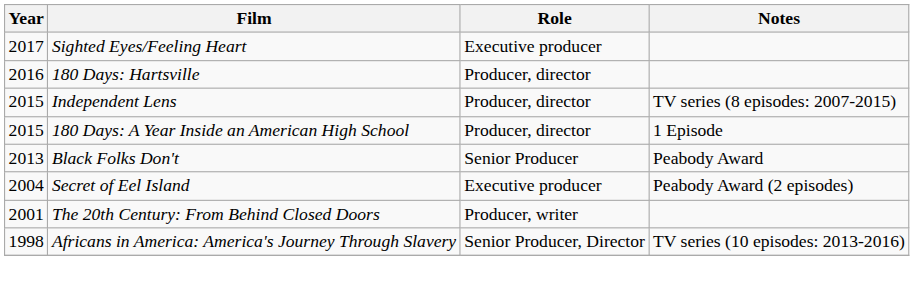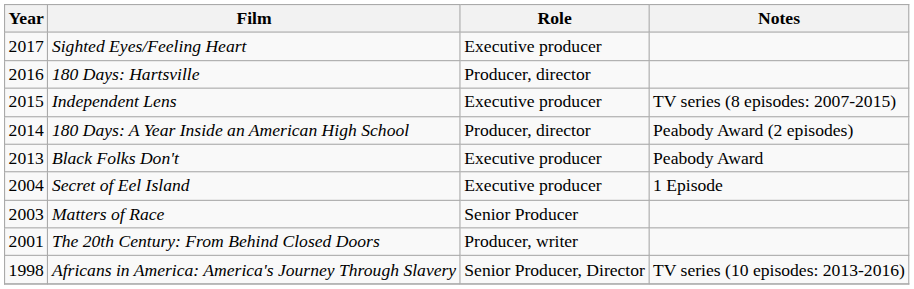 <table class="wikitable">
 <tr>
 <th>Year</th>
 <th>Film</th>
 <th>Role</th>
 <th>Notes</th>
 </tr>
 <tr>
 <td>2017</td>
 <td><em>Sighted Eyes/Feeling Heart</em></td>
 <td>Executive producer</td>
 <td></td>
 </tr>
 <tr>
 <td>2016</td>
 <td><em>180 Days: Hartsville</em></td>
 <td>Producer, director</td>
 <td></td>
 </tr>
 <tr>
 <td>2015</td>
 <td><em>Independent Lens</em></td>
-<td>Producer, director</td>
+<td>Executive producer</td>
 <td>TV series (8 episodes: 2007-2015)</td>
 </tr>
 <tr>
-<td>2015</td>
+<td>2014</td>
 <td><em>180 Days: A Year Inside an American High School </em></td>
 <td>Producer, director</td>
-<td>1 Episode</td>
+<td>Peabody Award (2 episodes)</td>
 </tr>
 <tr>
 <td>2013</td>
 <td><em>Black Folks Don't</em></td>
-<td>Senior Producer</td>
+<td>Executive producer</td>
 <td>Peabody Award</td>
 </tr>
 <tr>
 <td>2004</td>
 <td><em>Secret of Eel Island </em></td>
 <td>Executive producer</td>
-<td>Peabody Award (2 episodes)</td>
+<td>1 Episode</td>
+</tr>
+<tr>
+<td>2003</td>
+<td><em>Matters of Race</em></td>
+<td>Senior Producer</td>
+<td></td>
 </tr>
 <tr>
 <td>2001</td>
 <td><em>The 20th Century: From Behind Closed Doors </em></td>
 <td>Producer, writer</td>
 <td></td>
 </tr>
 <tr>
 <td>1998</td>
 <td><em>Africans in America: America's Journey Through Slavery </em></td>
 <td>Senior Producer, Director</td>
 <td>TV series (10 episodes: 2013-2016)</td>
 </tr>
 <tr>
 </tr>
 </table>
